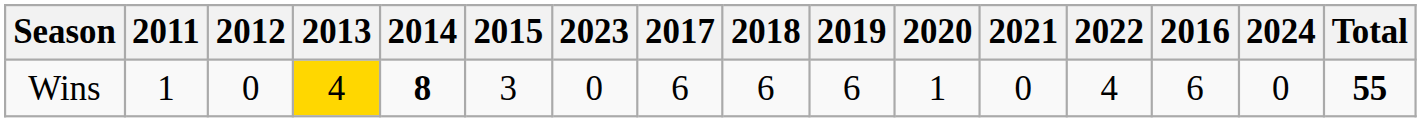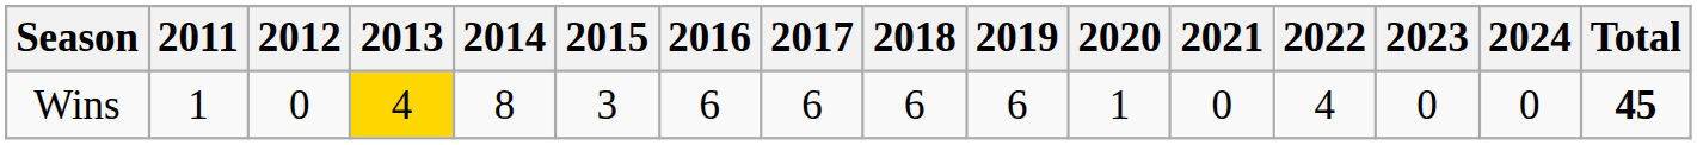 <table class="wikitable">
 <tr style="background:#e9e9e9;">
 <th>Season</th>
 <th>2011</th>
 <th>2012</th>
 <th>2013</th>
 <th>2014</th>
 <th>2015</th>
-<th>2023</th>
+<th>2016</th>
 <th>2017</th>
 <th>2018</th>
 <th>2019</th>
 <th>2020</th>
 <th>2021</th>
 <th>2022</th>
-<th>2016</th>
+<th>2023</th>
 <th>2024</th>
 <th><strong>Total</strong></th>
 </tr>
 <tr align=center>
 <td>Wins</td>
 <td>1</td>
 <td>0</td>
 <td style="background: gold;">4</td>
-<td><strong>8</strong></td>
+<td>8</td>
 <td>3</td>
-<td>0</td>
+<td>6</td>
 <td>6</td>
 <td>6</td>
 <td>6</td>
 <td>1</td>
 <td>0</td>
 <td>4</td>
-<td>6</td>
 <td>0</td>
-<td><strong>55</strong></td>
+<td>0</td>
+<td><strong>45</strong></td>
 </tr>
 </table>
